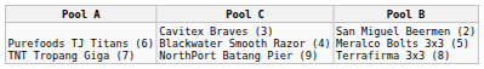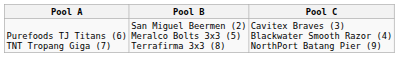 <table class=wikitable>
 <tr>
 <th>Pool A</th>
+<th>Pool B</th>
 <th>Pool C</th>
-<th>Pool B</th>
 </tr>
 <tr valign=top>
 <td> <br> Purefoods TJ Titans (6) <br> TNT Tropang Giga (7)</td>
+<td>San Miguel Beermen (2) <br> Meralco Bolts 3x3 (5) <br> Terrafirma 3x3 (8) <br> </td>
 <td>Cavitex Braves (3) <br> Blackwater Smooth Razor (4) <br> NorthPort Batang Pier (9) <br> </td>
-<td>San Miguel Beermen (2) <br> Meralco Bolts 3x3 (5) <br> Terrafirma 3x3 (8) <br> </td>
 </tr>
 </table>
